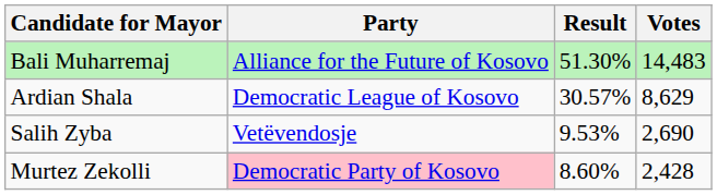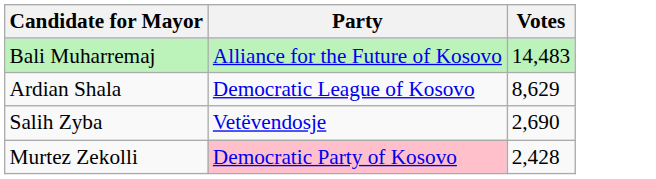 <table class=wikitable>
 <tr>
 <th>Candidate for Mayor</th>
 <th>Party</th>
-<th>Result</th>
 <th>Votes</th>
 </tr>
 <tr>
 <td style="background:#BBF3BB;">Bali Muharremaj</td>
 <td style="background:#BBF3BB;"><a href='#'>Alliance for the Future of Kosovo</a></td>
-<td style="background:#BBF3BB;">51.30%</td>
 <td style="background:#BBF3BB;">14,483</td>
 </tr>
 <tr>
 <td>Ardian Shala</td>
 <td><a href='#'>Democratic League of Kosovo</a></td>
-<td>30.57%</td>
 <td>8,629</td>
 </tr>
 <tr>
 <td>Salih Zyba</td>
 <td><a href='#'>Vetëvendosje</a></td>
-<td>9.53%</td>
 <td>2,690</td>
 </tr>
 <tr>
 <td>Murtez Zekolli</td>
 <td style="background: pink;"><a href='#'>Democratic Party of Kosovo</a></td>
-<td>8.60%</td>
 <td>2,428</td>
 </tr>
 </table>
